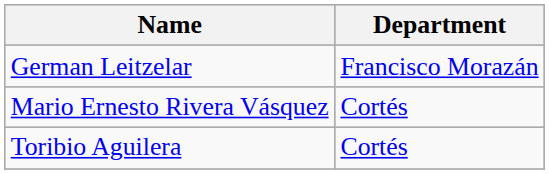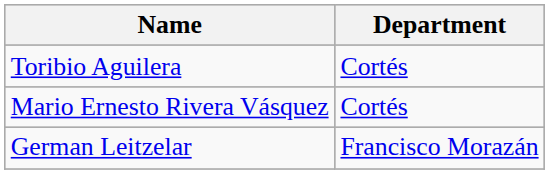 <table class="wikitable sortable">
 <tr>
 <th>Name</th>
 <th>Department</th>
 </tr>
 <tr>
-<td><a href='#'>German Leitzelar</a></td>
-<td><a href='#'>Francisco Morazán</a></td>
+<td><a href='#'>Toribio Aguilera</a></td>
+<td><a href='#'>Cortés</a></td>
 </tr>
 <tr>
 <td><a href='#'>Mario Ernesto Rivera Vásquez</a></td>
 <td><a href='#'>Cortés</a></td>
 </tr>
 <tr>
-<td><a href='#'>Toribio Aguilera</a></td>
-<td><a href='#'>Cortés</a></td>
+<td><a href='#'>German Leitzelar</a></td>
+<td><a href='#'>Francisco Morazán</a></td>
 </tr>
 </table>
